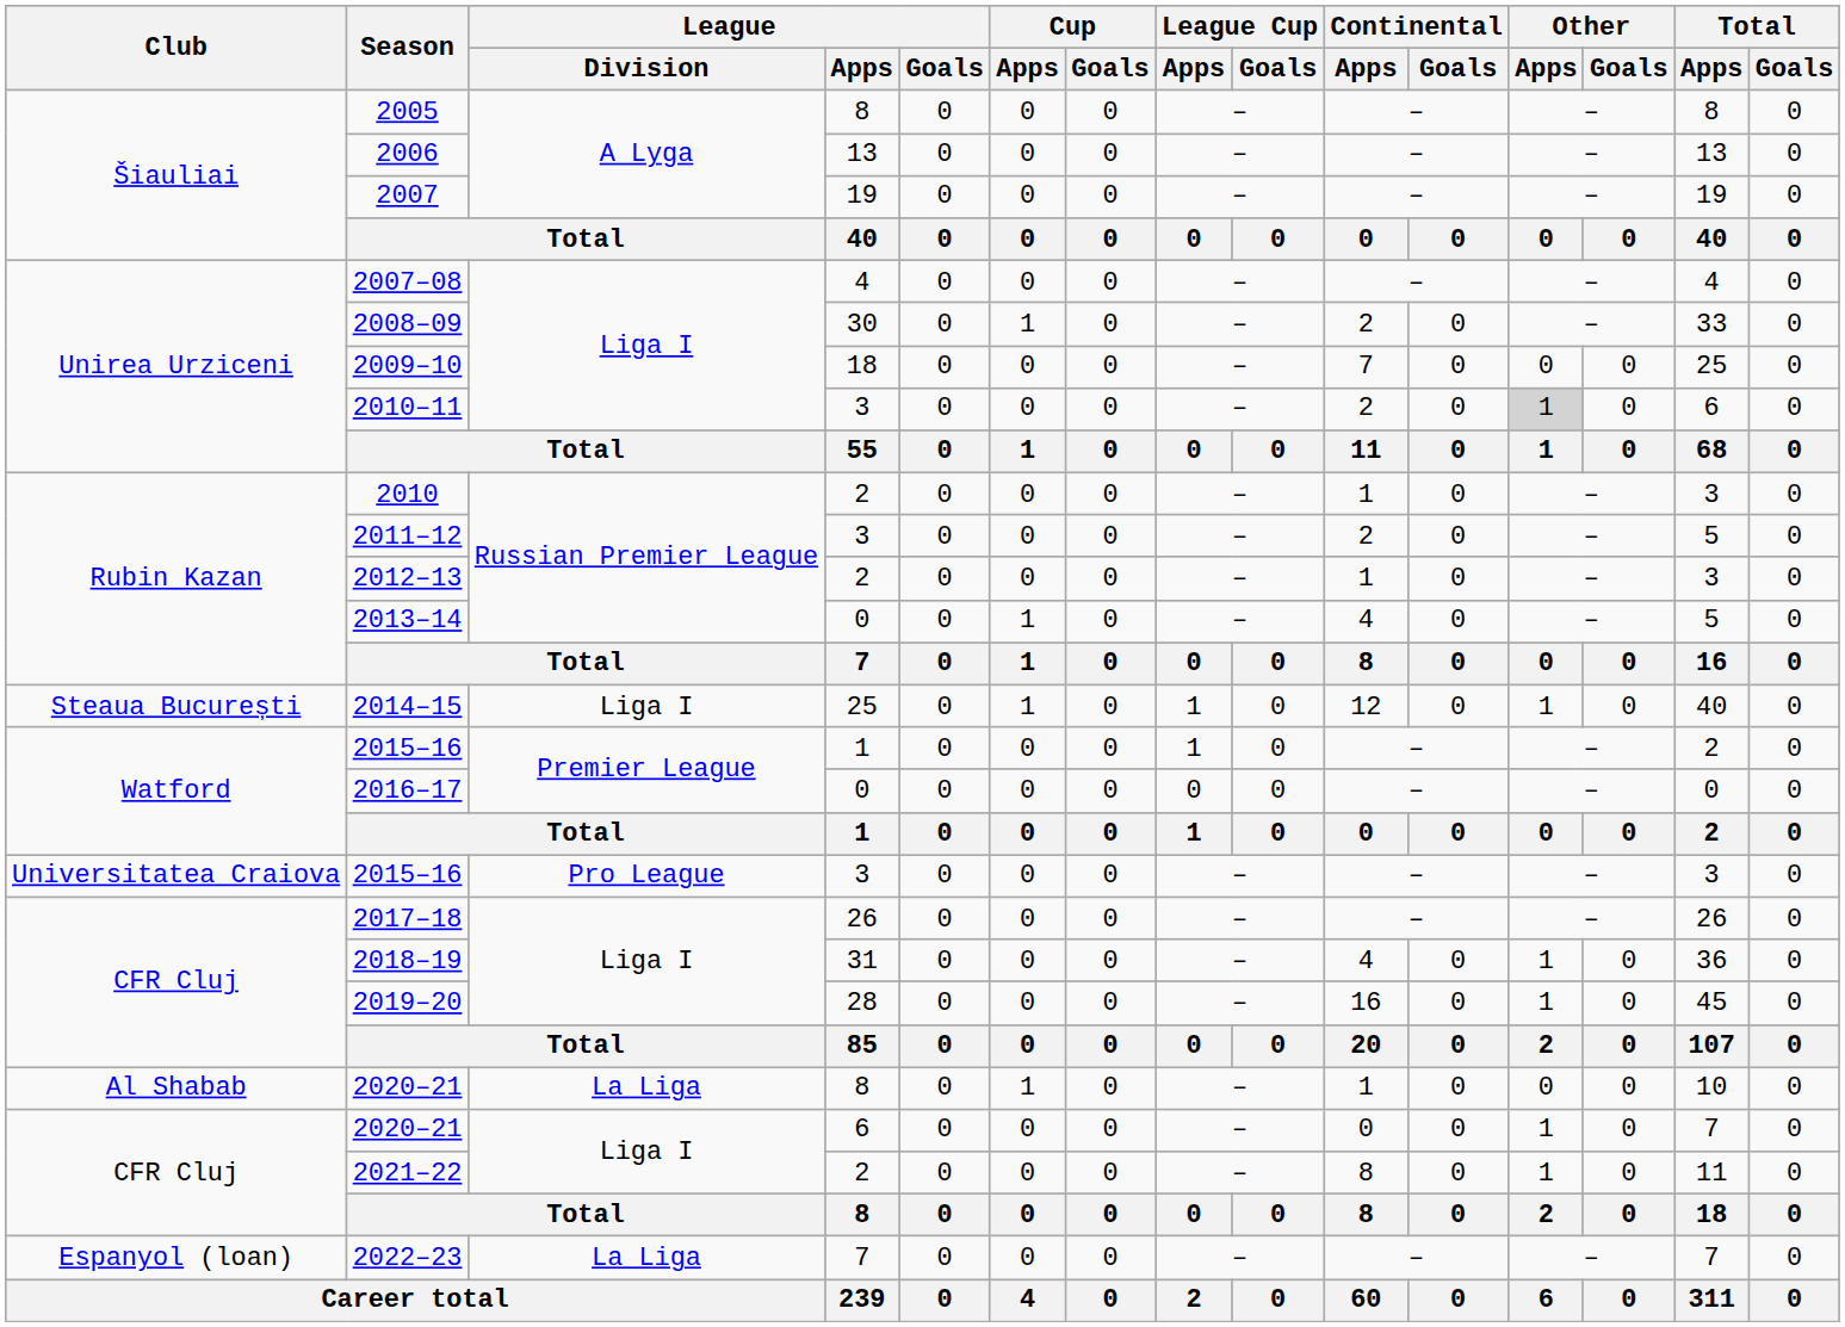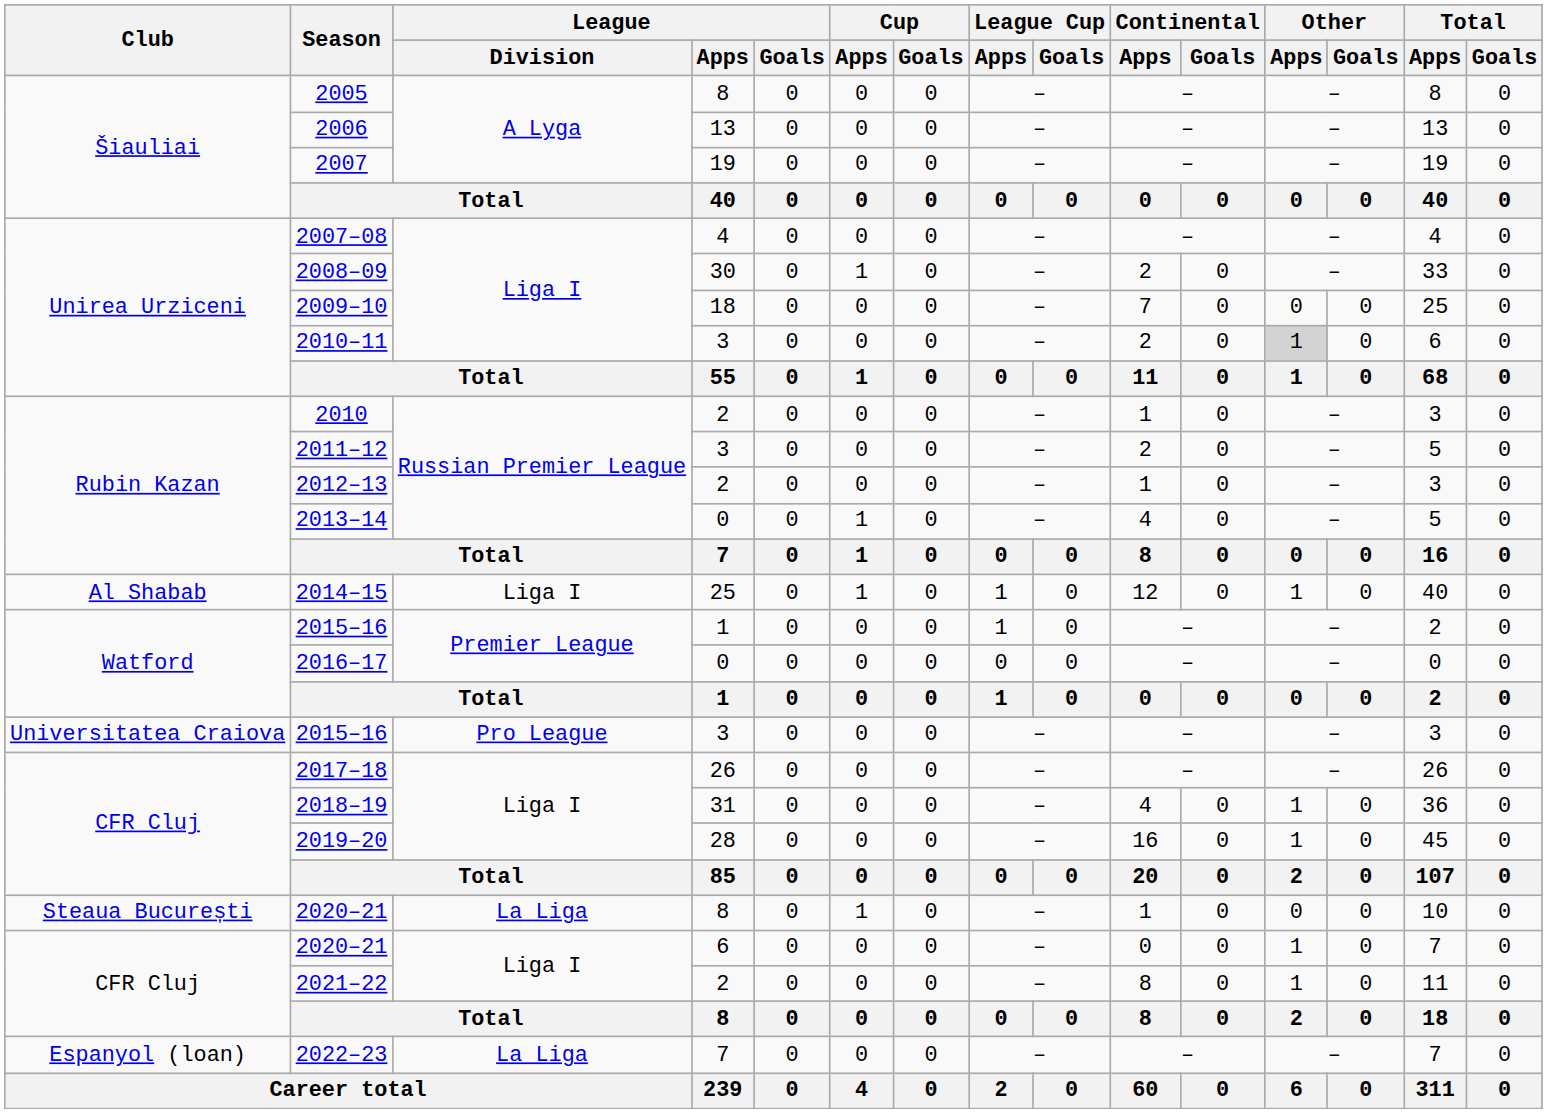 <table class="wikitable" style="text-align:center">
 <tr>
 <th rowspan="2">Club</th>
 <th rowspan="2">Season</th>
 <th colspan="3">League</th>
 <th colspan="2">Cup</th>
 <th colspan="2">League Cup</th>
 <th colspan="2">Continental</th>
 <th colspan="2">Other</th>
 <th colspan="2">Total</th>
 </tr>
 <tr>
 <th>Division</th>
 <th>Apps</th>
 <th>Goals</th>
 <th>Apps</th>
 <th>Goals</th>
 <th>Apps</th>
 <th>Goals</th>
 <th>Apps</th>
 <th>Goals</th>
 <th>Apps</th>
 <th>Goals</th>
 <th>Apps</th>
 <th>Goals</th>
 </tr>
 <tr>
 <td rowspan="4"><a href='#'>Šiauliai</a></td>
 <td><a href='#'>2005</a></td>
 <td rowspan="3"><a href='#'>A Lyga</a></td>
 <td>8</td>
 <td>0</td>
 <td>0</td>
 <td>0</td>
 <td colspan="2">–</td>
 <td colspan="2">–</td>
 <td colspan="2">–</td>
 <td>8</td>
 <td>0</td>
 </tr>
 <tr>
 <td><a href='#'>2006</a></td>
 <td>13</td>
 <td>0</td>
 <td>0</td>
 <td>0</td>
 <td colspan="2">–</td>
 <td colspan="2">–</td>
 <td colspan="2">–</td>
 <td>13</td>
 <td>0</td>
 </tr>
 <tr>
 <td><a href='#'>2007</a></td>
 <td>19</td>
 <td>0</td>
 <td>0</td>
 <td>0</td>
 <td colspan="2">–</td>
 <td colspan="2">–</td>
 <td colspan="2">–</td>
 <td>19</td>
 <td>0</td>
 </tr>
 <tr>
 <th colspan="2">Total</th>
 <th>40</th>
 <th>0</th>
 <th>0</th>
 <th>0</th>
 <th>0</th>
 <th>0</th>
 <th>0</th>
 <th>0</th>
 <th>0</th>
 <th>0</th>
 <th>40</th>
 <th>0</th>
 </tr>
 <tr>
 <td rowspan="5"><a href='#'>Unirea Urziceni</a></td>
 <td><a href='#'>2007–08</a></td>
 <td rowspan="4"><a href='#'>Liga I</a></td>
 <td>4</td>
 <td>0</td>
 <td>0</td>
 <td>0</td>
 <td colspan="2">–</td>
 <td colspan="2">–</td>
 <td colspan="2">–</td>
 <td>4</td>
 <td>0</td>
 </tr>
 <tr>
 <td><a href='#'>2008–09</a></td>
 <td>30</td>
 <td>0</td>
 <td>1</td>
 <td>0</td>
 <td colspan="2">–</td>
 <td>2</td>
 <td>0</td>
 <td colspan="2">–</td>
 <td>33</td>
 <td>0</td>
 </tr>
 <tr>
 <td><a href='#'>2009–10</a></td>
 <td>18</td>
 <td>0</td>
 <td>0</td>
 <td>0</td>
 <td colspan="2">–</td>
 <td>7</td>
 <td>0</td>
 <td>0</td>
 <td>0</td>
 <td>25</td>
 <td>0</td>
 </tr>
 <tr>
 <td><a href='#'>2010–11</a></td>
 <td>3</td>
 <td>0</td>
 <td>0</td>
 <td>0</td>
 <td colspan="2">–</td>
 <td>2</td>
 <td>0</td>
 <td style="background: lightgrey;">1</td>
 <td>0</td>
 <td>6</td>
 <td>0</td>
 </tr>
 <tr>
 <th colspan="2">Total</th>
 <th>55</th>
 <th>0</th>
 <th>1</th>
 <th>0</th>
 <th>0</th>
 <th>0</th>
 <th>11</th>
 <th>0</th>
 <th>1</th>
 <th>0</th>
 <th>68</th>
 <th>0</th>
 </tr>
 <tr>
 <td rowspan="5"><a href='#'>Rubin Kazan</a></td>
 <td><a href='#'>2010</a></td>
 <td rowspan="4"><a href='#'>Russian Premier League</a></td>
 <td>2</td>
 <td>0</td>
 <td>0</td>
 <td>0</td>
 <td colspan="2">–</td>
 <td>1</td>
 <td>0</td>
 <td colspan="2">–</td>
 <td>3</td>
 <td>0</td>
 </tr>
 <tr>
 <td><a href='#'>2011–12</a></td>
 <td>3</td>
 <td>0</td>
 <td>0</td>
 <td>0</td>
 <td colspan="2">–</td>
 <td>2</td>
 <td>0</td>
 <td colspan="2">–</td>
 <td>5</td>
 <td>0</td>
 </tr>
 <tr>
 <td><a href='#'>2012–13</a></td>
 <td>2</td>
 <td>0</td>
 <td>0</td>
 <td>0</td>
 <td colspan="2">–</td>
 <td>1</td>
 <td>0</td>
 <td colspan="2">–</td>
 <td>3</td>
 <td>0</td>
 </tr>
 <tr>
 <td><a href='#'>2013–14</a></td>
 <td>0</td>
 <td>0</td>
 <td>1</td>
 <td>0</td>
 <td colspan="2">–</td>
 <td>4</td>
 <td>0</td>
 <td colspan="2">–</td>
 <td>5</td>
 <td>0</td>
 </tr>
 <tr>
 <th colspan="2">Total</th>
 <th>7</th>
 <th>0</th>
 <th>1</th>
 <th>0</th>
 <th>0</th>
 <th>0</th>
 <th>8</th>
 <th>0</th>
 <th>0</th>
 <th>0</th>
 <th>16</th>
 <th>0</th>
 </tr>
 <tr>
-<td><a href='#'>Steaua București</a></td>
+<td><a href='#'>Al Shabab</a></td>
 <td><a href='#'>2014–15</a></td>
 <td>Liga I</td>
 <td>25</td>
 <td>0</td>
 <td>1</td>
 <td>0</td>
 <td>1</td>
 <td>0</td>
 <td>12</td>
 <td>0</td>
 <td>1</td>
 <td>0</td>
 <td>40</td>
 <td>0</td>
 </tr>
 <tr>
 <td rowspan="3"><a href='#'>Watford</a></td>
 <td><a href='#'>2015–16</a></td>
 <td rowspan="2"><a href='#'>Premier League</a></td>
 <td>1</td>
 <td>0</td>
 <td>0</td>
 <td>0</td>
 <td>1</td>
 <td>0</td>
 <td colspan="2">–</td>
 <td colspan="2">–</td>
 <td>2</td>
 <td>0</td>
 </tr>
 <tr>
 <td><a href='#'>2016–17</a></td>
 <td>0</td>
 <td>0</td>
 <td>0</td>
 <td>0</td>
 <td>0</td>
 <td>0</td>
 <td colspan="2">–</td>
 <td colspan="2">–</td>
 <td>0</td>
 <td>0</td>
 </tr>
 <tr>
 <th colspan="2">Total</th>
 <th>1</th>
 <th>0</th>
 <th>0</th>
 <th>0</th>
 <th>1</th>
 <th>0</th>
 <th>0</th>
 <th>0</th>
 <th>0</th>
 <th>0</th>
 <th>2</th>
 <th>0</th>
 </tr>
 <tr>
 <td><a href='#'>Universitatea Craiova</a></td>
 <td><a href='#'>2015–16</a></td>
 <td><a href='#'>Pro League</a></td>
 <td>3</td>
 <td>0</td>
 <td>0</td>
 <td>0</td>
 <td colspan="2">–</td>
 <td colspan="2">–</td>
 <td colspan="2">–</td>
 <td>3</td>
 <td>0</td>
 </tr>
 <tr>
 <td rowspan="4"><a href='#'>CFR Cluj</a></td>
 <td><a href='#'>2017–18</a></td>
 <td rowspan="3">Liga I</td>
 <td>26</td>
 <td>0</td>
 <td>0</td>
 <td>0</td>
 <td colspan="2">–</td>
 <td colspan="2">–</td>
 <td colspan="2">–</td>
 <td>26</td>
 <td>0</td>
 </tr>
 <tr>
 <td><a href='#'>2018–19</a></td>
 <td>31</td>
 <td>0</td>
 <td>0</td>
 <td>0</td>
 <td colspan="2">–</td>
 <td>4</td>
 <td>0</td>
 <td>1</td>
 <td>0</td>
 <td>36</td>
 <td>0</td>
 </tr>
 <tr>
 <td><a href='#'>2019–20</a></td>
 <td>28</td>
 <td>0</td>
 <td>0</td>
 <td>0</td>
 <td colspan="2">–</td>
 <td>16</td>
 <td>0</td>
 <td>1</td>
 <td>0</td>
 <td>45</td>
 <td>0</td>
 </tr>
 <tr>
 <th colspan="2">Total</th>
 <th>85</th>
 <th>0</th>
 <th>0</th>
 <th>0</th>
 <th>0</th>
 <th>0</th>
 <th>20</th>
 <th>0</th>
 <th>2</th>
 <th>0</th>
 <th>107</th>
 <th>0</th>
 </tr>
 <tr>
-<td><a href='#'>Al Shabab</a></td>
+<td><a href='#'>Steaua București</a></td>
 <td><a href='#'>2020–21</a></td>
 <td><a href='#'>La Liga</a></td>
 <td>8</td>
 <td>0</td>
 <td>1</td>
 <td>0</td>
 <td colspan="2">–</td>
 <td>1</td>
 <td>0</td>
 <td>0</td>
 <td>0</td>
 <td>10</td>
 <td>0</td>
 </tr>
 <tr>
 <td rowspan="3">CFR Cluj</td>
 <td><a href='#'>2020–21</a></td>
 <td rowspan="2">Liga I</td>
 <td>6</td>
 <td>0</td>
 <td>0</td>
 <td>0</td>
 <td colspan="2">–</td>
 <td>0</td>
 <td>0</td>
 <td>1</td>
 <td>0</td>
 <td>7</td>
 <td>0</td>
 </tr>
 <tr>
 <td><a href='#'>2021–22</a></td>
 <td>2</td>
 <td>0</td>
 <td>0</td>
 <td>0</td>
 <td colspan="2">–</td>
 <td>8</td>
 <td>0</td>
 <td>1</td>
 <td>0</td>
 <td>11</td>
 <td>0</td>
 </tr>
 <tr>
 <th colspan="2">Total</th>
 <th>8</th>
 <th>0</th>
 <th>0</th>
 <th>0</th>
 <th>0</th>
 <th>0</th>
 <th>8</th>
 <th>0</th>
 <th>2</th>
 <th>0</th>
 <th>18</th>
 <th>0</th>
 </tr>
 <tr>
 <td><a href='#'>Espanyol</a> (loan)</td>
 <td><a href='#'>2022–23</a></td>
 <td><a href='#'>La Liga</a></td>
 <td>7</td>
 <td>0</td>
 <td>0</td>
 <td>0</td>
 <td colspan="2">–</td>
 <td colspan="2">–</td>
 <td colspan="2">–</td>
 <td>7</td>
 <td>0</td>
 </tr>
 <tr>
 <th colspan="3">Career total</th>
 <th>239</th>
 <th>0</th>
 <th>4</th>
 <th>0</th>
 <th>2</th>
 <th>0</th>
 <th>60</th>
 <th>0</th>
 <th>6</th>
 <th>0</th>
 <th>311</th>
 <th>0</th>
 </tr>
 </table>
